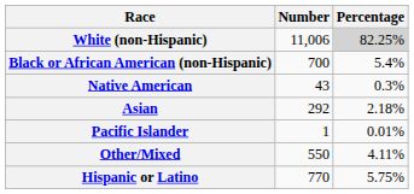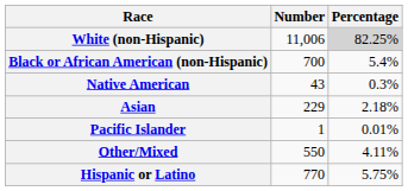 <table class="wikitable" style="text-align:right">
 <tr>
 <th scope="col">Race</th>
 <th scope="col">Number</th>
 <th scope="col">Percentage</th>
 </tr>
 <tr>
 <th scope="row"><a href='#'>White</a> (non-Hispanic)</th>
 <td>11,006</td>
 <td style="background: lightgrey;">82.25%</td>
 </tr>
 <tr>
 <th scope="row"><a href='#'>Black or African American</a> (non-Hispanic)</th>
 <td>700</td>
 <td>5.4%</td>
 </tr>
 <tr>
 <th scope="row"><a href='#'>Native American</a></th>
 <td>43</td>
 <td>0.3%</td>
 </tr>
 <tr>
 <th scope="row"><a href='#'>Asian</a></th>
-<td>292</td>
+<td>229</td>
 <td>2.18%</td>
 </tr>
 <tr>
 <th scope="row"><a href='#'>Pacific Islander</a></th>
 <td>1</td>
 <td>0.01%</td>
 </tr>
 <tr>
 <th scope="row"><a href='#'>Other/Mixed</a></th>
 <td>550</td>
 <td>4.11%</td>
 </tr>
 <tr>
 <th scope="row"><a href='#'>Hispanic</a> or <a href='#'>Latino</a></th>
 <td>770</td>
 <td>5.75%</td>
 </tr>
 </table>
